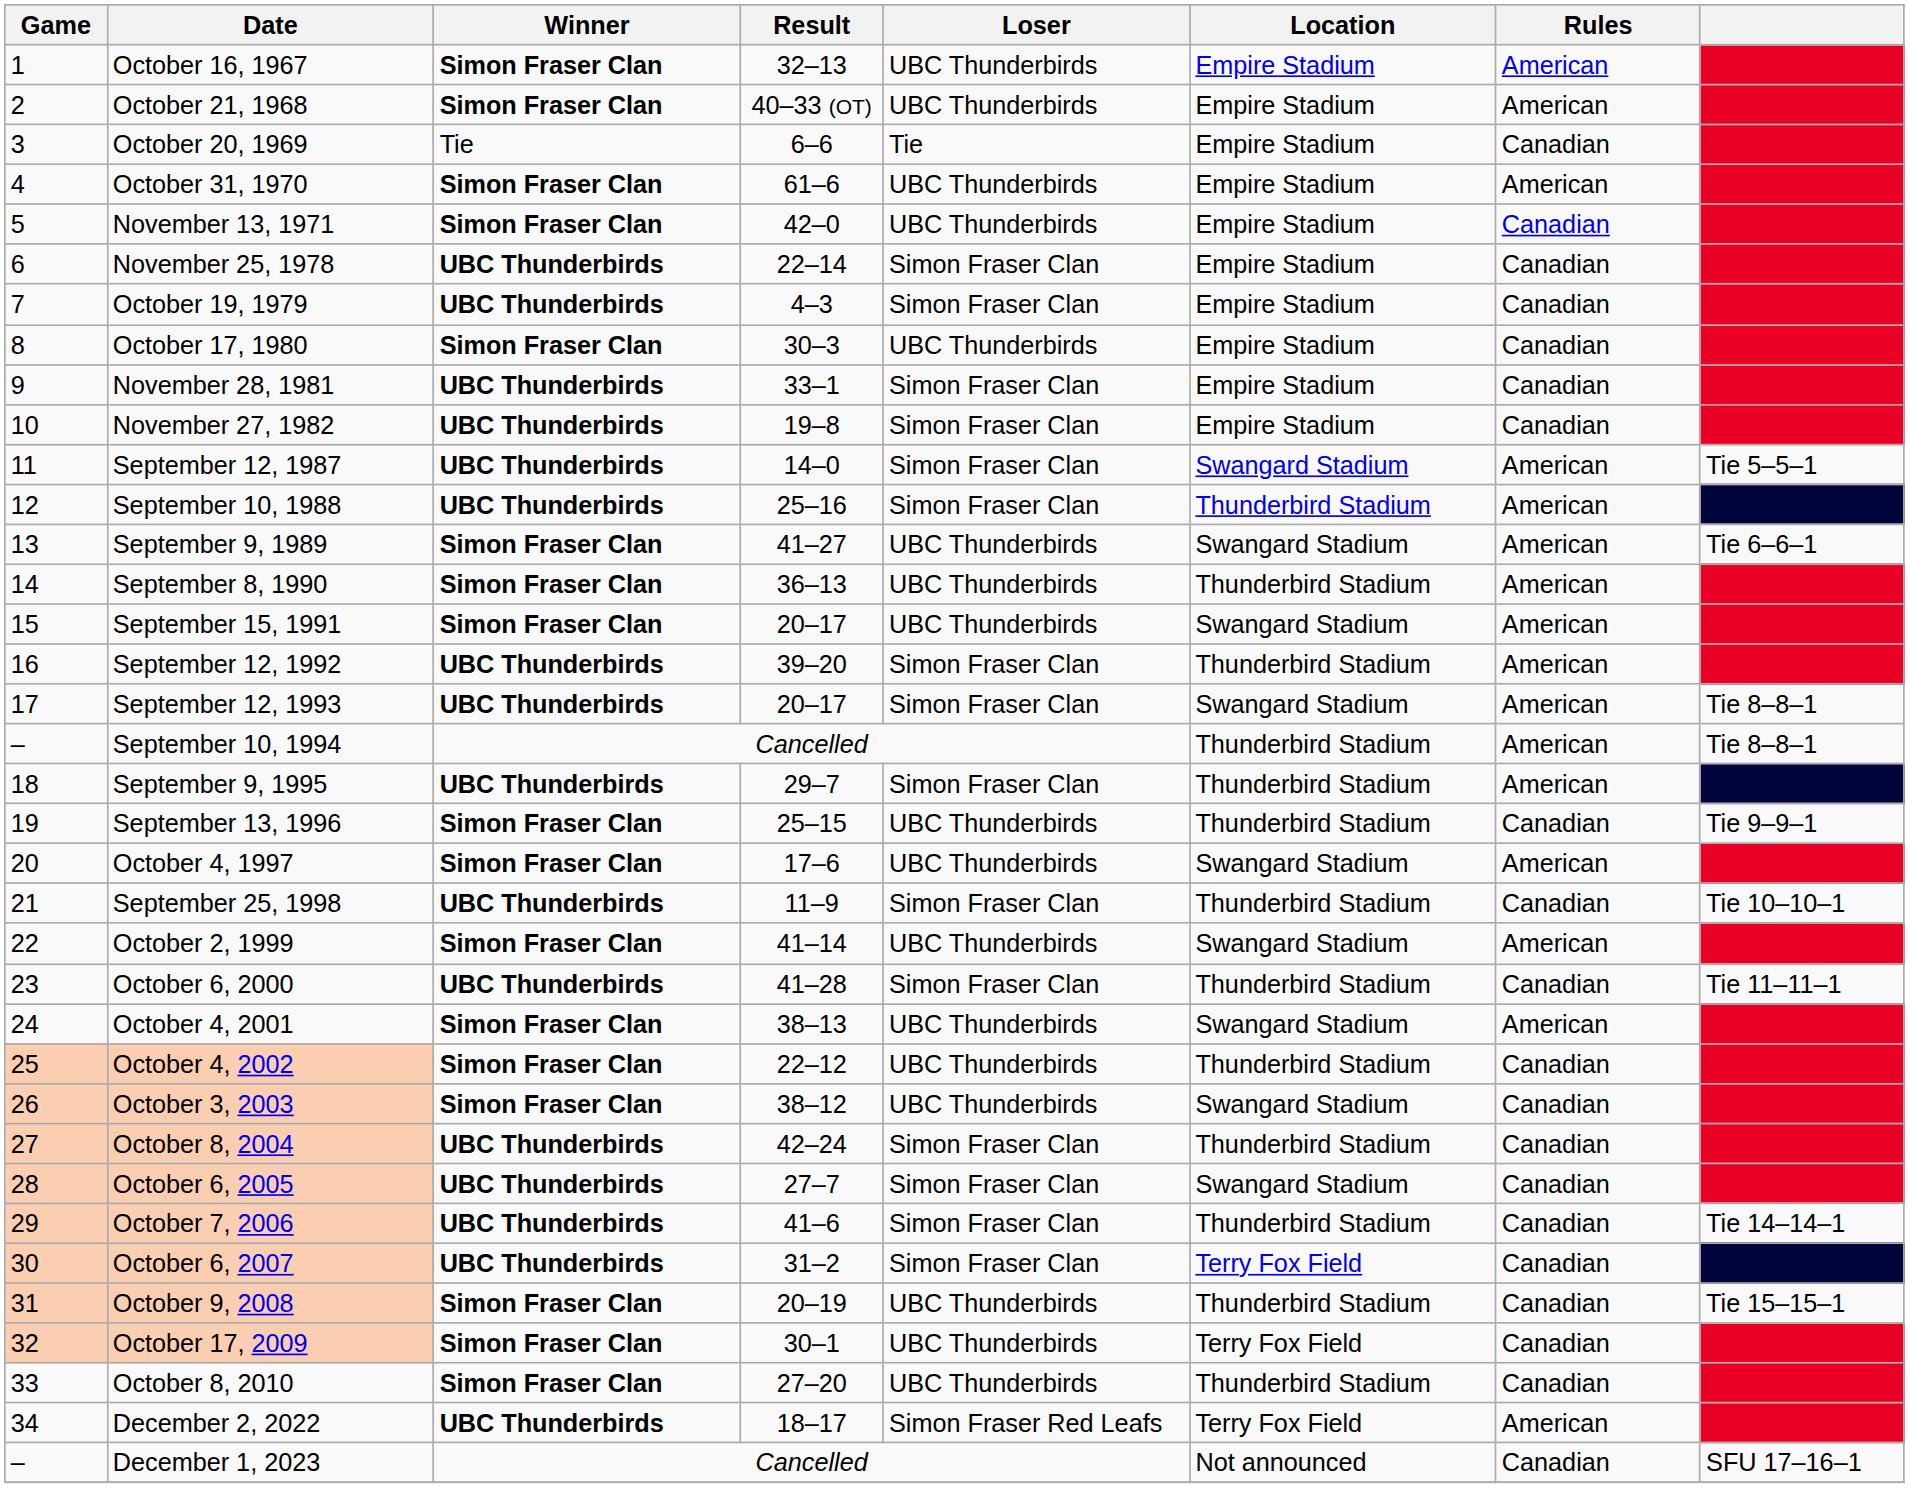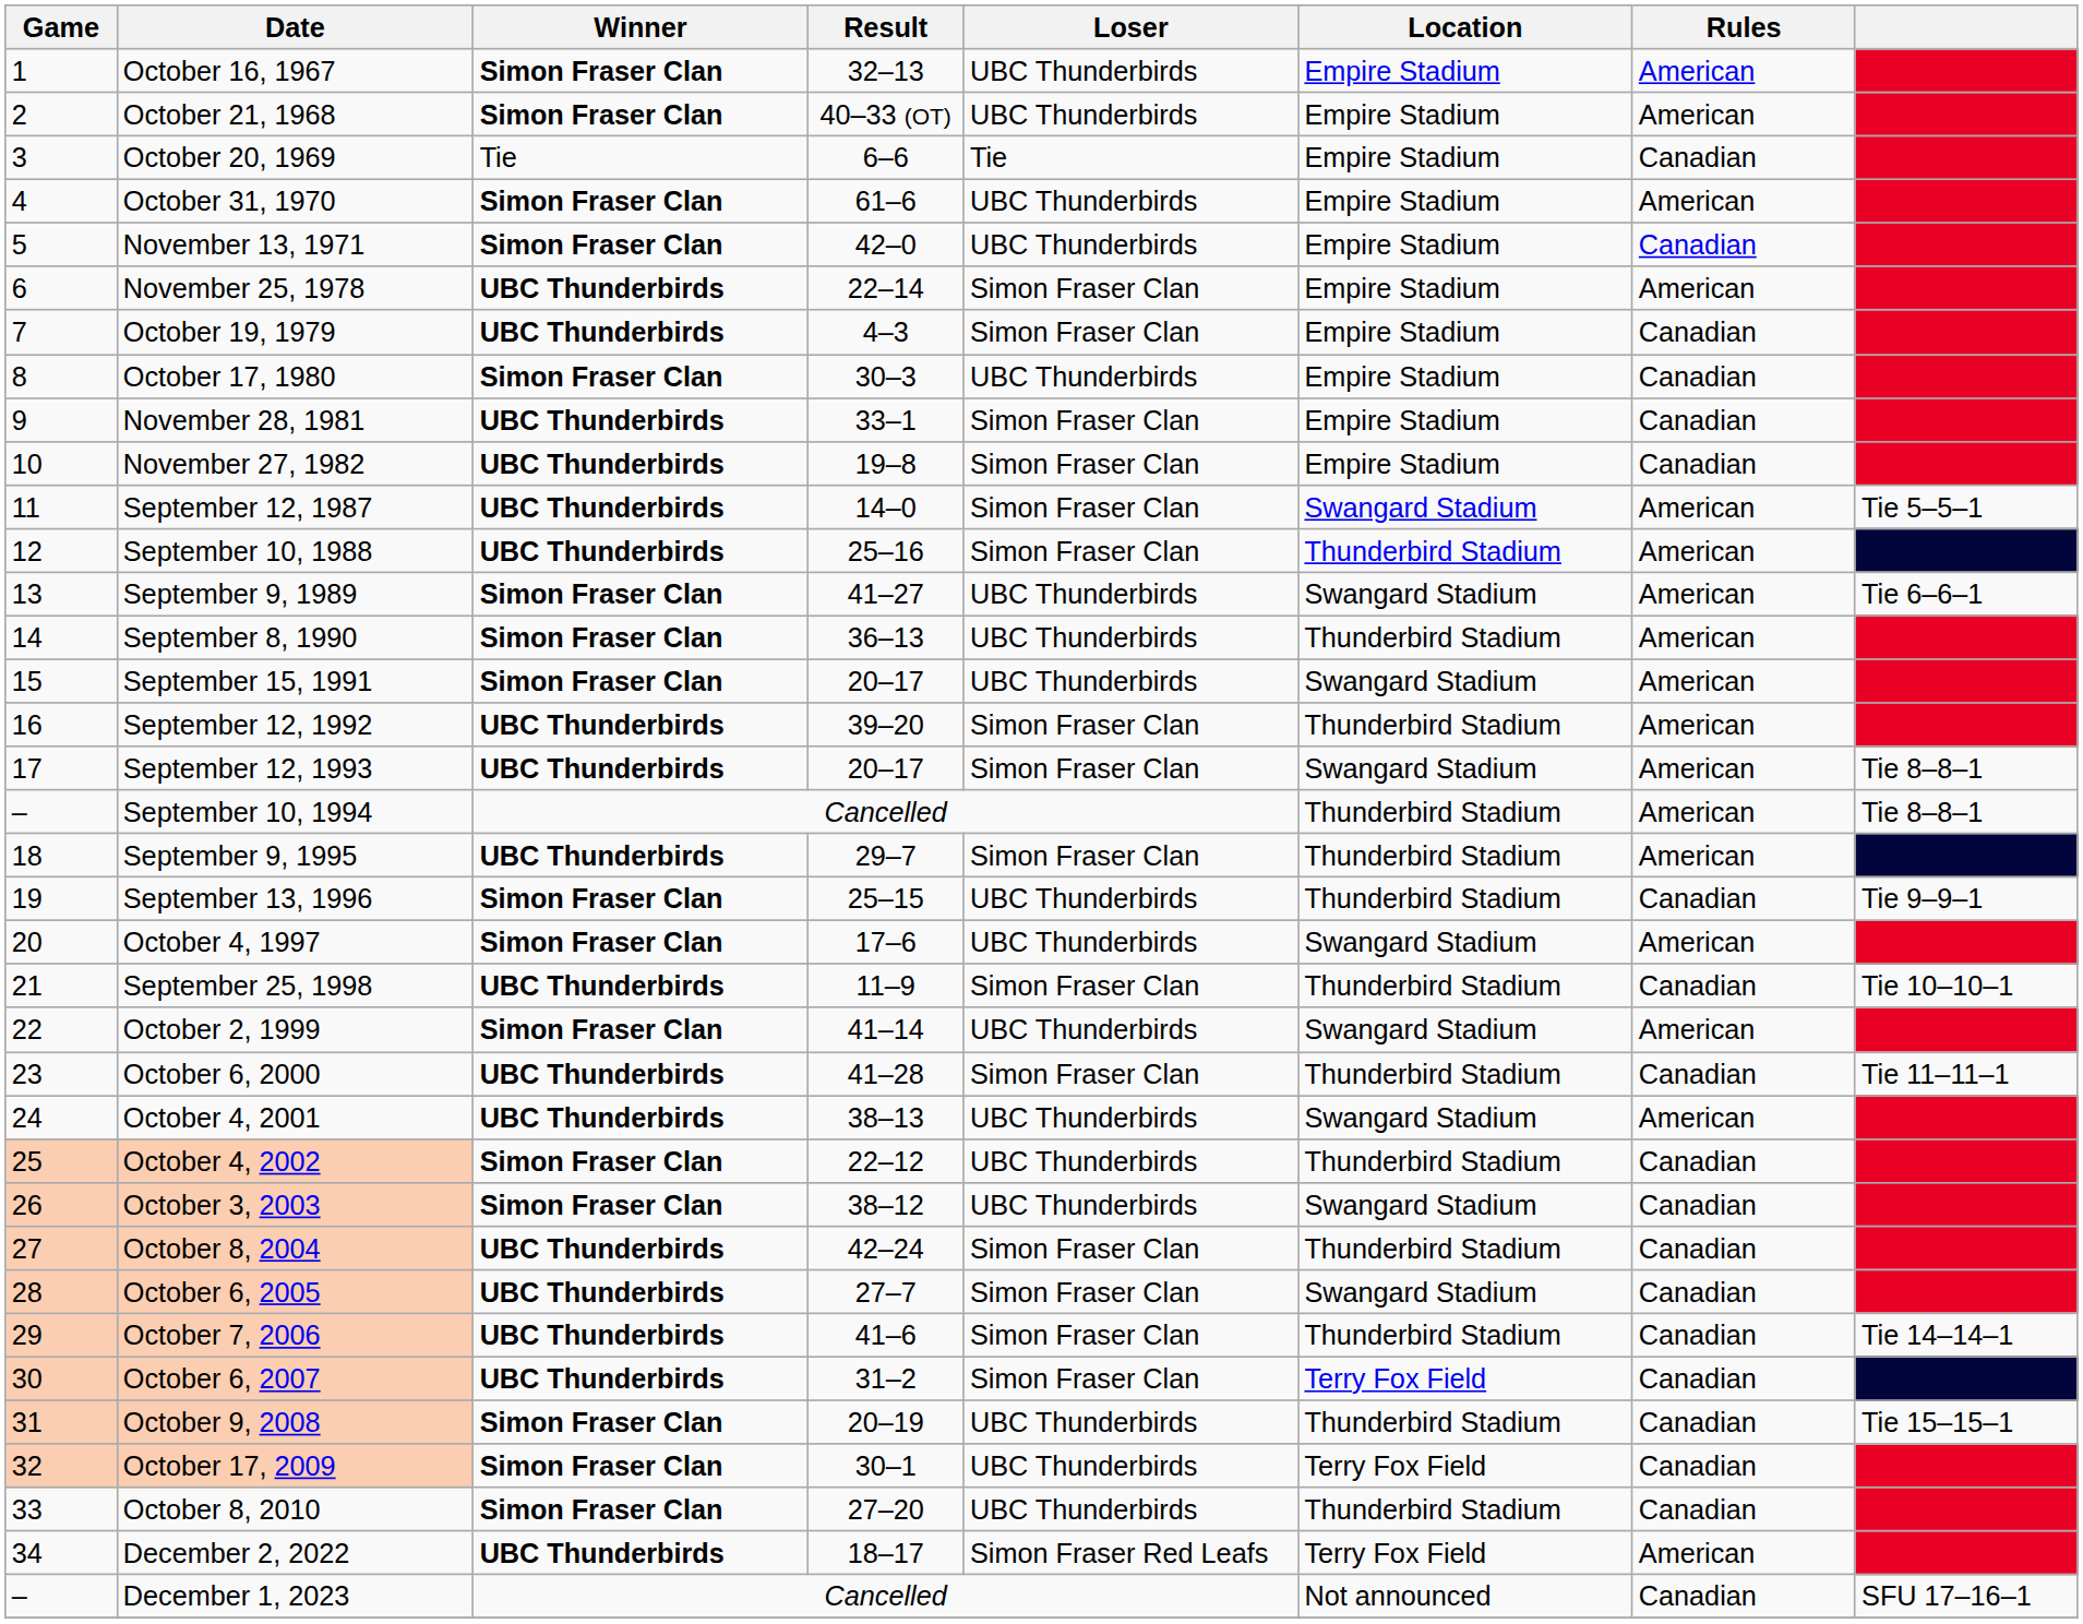 <table class="wikitable" style="font-size: 95%;">
 <tr>
 <th width="5%">Game</th>
 <th width="16%">Date</th>
 <th width="15%">Winner</th>
 <th width="7%">Result</th>
 <th width="15%">Loser</th>
 <th width="15%">Location</th>
 <th width="10%">Rules</th>
 <th width="10%"></th>
 </tr>
 <tr>
 <td>1</td>
 <td>October 16, 1967</td>
 <td><strong>Simon Fraser Clan</strong></td>
 <td align="center">32–13</td>
 <td>UBC Thunderbirds</td>
 <td><a href='#'>Empire Stadium</a></td>
 <td><a href='#'>American</a></td>
 <td style="background-color:#E90024"></td>
 </tr>
 <tr>
 <td>2</td>
 <td>October 21, 1968</td>
 <td><strong>Simon Fraser Clan</strong></td>
 <td align="center">40–33 <small>(OT)</small></td>
 <td>UBC Thunderbirds</td>
 <td>Empire Stadium</td>
 <td>American</td>
 <td style="background-color:#E90024"></td>
 </tr>
 <tr>
 <td>3</td>
 <td>October 20, 1969</td>
 <td>Tie</td>
 <td align="center">6–6</td>
 <td>Tie</td>
 <td>Empire Stadium</td>
 <td>Canadian</td>
 <td style="background-color:#E90024"></td>
 </tr>
 <tr>
 <td>4</td>
 <td>October 31, 1970</td>
 <td><strong>Simon Fraser Clan</strong></td>
 <td align="center">61–6</td>
 <td>UBC Thunderbirds</td>
 <td>Empire Stadium</td>
 <td>American</td>
 <td style="background-color:#E90024"></td>
 </tr>
 <tr>
 <td>5</td>
 <td>November 13, 1971</td>
 <td><strong>Simon Fraser Clan</strong></td>
 <td align="center">42–0</td>
 <td>UBC Thunderbirds</td>
 <td>Empire Stadium</td>
 <td><a href='#'>Canadian</a></td>
 <td style="background-color:#E90024"></td>
 </tr>
 <tr>
 <td>6</td>
 <td>November 25, 1978</td>
 <td><strong>UBC Thunderbirds</strong></td>
 <td align="center">22–14</td>
 <td>Simon Fraser Clan</td>
 <td>Empire Stadium</td>
-<td>Canadian</td>
+<td>American</td>
 <td style="background-color:#E90024"></td>
 </tr>
 <tr>
 <td>7</td>
 <td>October 19, 1979</td>
 <td><strong>UBC Thunderbirds</strong></td>
 <td align="center">4–3</td>
 <td>Simon Fraser Clan</td>
 <td>Empire Stadium</td>
 <td>Canadian</td>
 <td style="background-color:#E90024"></td>
 </tr>
 <tr>
 <td>8</td>
 <td>October 17, 1980</td>
 <td><strong>Simon Fraser Clan</strong></td>
 <td align="center">30–3</td>
 <td>UBC Thunderbirds</td>
 <td>Empire Stadium</td>
 <td>Canadian</td>
 <td style="background-color:#E90024"></td>
 </tr>
 <tr>
 <td>9</td>
 <td>November 28, 1981</td>
 <td><strong>UBC Thunderbirds</strong></td>
 <td align="center">33–1</td>
 <td>Simon Fraser Clan</td>
 <td>Empire Stadium</td>
 <td>Canadian</td>
 <td style="background-color:#E90024"></td>
 </tr>
 <tr>
 <td>10</td>
 <td>November 27, 1982</td>
 <td><strong>UBC Thunderbirds</strong></td>
 <td align="center">19–8</td>
 <td>Simon Fraser Clan</td>
 <td>Empire Stadium</td>
 <td>Canadian</td>
 <td style="background-color:#E90024"></td>
 </tr>
 <tr>
 <td>11</td>
 <td>September 12, 1987</td>
 <td><strong>UBC Thunderbirds</strong></td>
 <td align="center">14–0</td>
 <td>Simon Fraser Clan</td>
 <td><a href='#'>Swangard Stadium</a></td>
 <td>American</td>
 <td>Tie 5–5–1</td>
 </tr>
 <tr>
 <td>12</td>
 <td>September 10, 1988</td>
 <td><strong>UBC Thunderbirds</strong></td>
 <td align="center">25–16</td>
 <td>Simon Fraser Clan</td>
 <td><a href='#'>Thunderbird Stadium</a></td>
 <td>American</td>
 <td style="background-color:#02053C"></td>
 </tr>
 <tr>
 <td>13</td>
 <td>September 9, 1989</td>
 <td><strong>Simon Fraser Clan</strong></td>
 <td align="center">41–27</td>
 <td>UBC Thunderbirds</td>
 <td>Swangard Stadium</td>
 <td>American</td>
 <td>Tie 6–6–1</td>
 </tr>
 <tr>
 <td>14</td>
 <td>September 8, 1990</td>
 <td><strong>Simon Fraser Clan</strong></td>
 <td align="center">36–13</td>
 <td>UBC Thunderbirds</td>
 <td>Thunderbird Stadium</td>
 <td>American</td>
 <td style="background-color:#E90024"></td>
 </tr>
 <tr>
 <td>15</td>
 <td>September 15, 1991</td>
 <td><strong>Simon Fraser Clan</strong></td>
 <td align="center">20–17</td>
 <td>UBC Thunderbirds</td>
 <td>Swangard Stadium</td>
 <td>American</td>
 <td style="background-color:#E90024"></td>
 </tr>
 <tr>
 <td>16</td>
 <td>September 12, 1992</td>
 <td><strong>UBC Thunderbirds</strong></td>
 <td align="center">39–20</td>
 <td>Simon Fraser Clan</td>
 <td>Thunderbird Stadium</td>
 <td>American</td>
 <td style="background-color:#E90024"></td>
 </tr>
 <tr>
 <td>17</td>
 <td>September 12, 1993</td>
 <td><strong>UBC Thunderbirds</strong></td>
 <td align="center">20–17</td>
 <td>Simon Fraser Clan</td>
 <td>Swangard Stadium</td>
 <td>American</td>
 <td>Tie 8–8–1</td>
 </tr>
 <tr>
 <td>–</td>
 <td><span>September 10, 1994</span></td>
 <td colspan=3 align=center><span><em>Cancelled</em></span></td>
 <td><span>Thunderbird Stadium</span></td>
 <td><span>American</span></td>
 <td><span>Tie 8–8–1</span></td>
 </tr>
 <tr>
 <td>18</td>
 <td>September 9, 1995</td>
 <td><strong>UBC Thunderbirds</strong></td>
 <td align="center">29–7</td>
 <td>Simon Fraser Clan</td>
 <td>Thunderbird Stadium</td>
 <td>American</td>
 <td style="background-color:#02053C"></td>
 </tr>
 <tr>
 <td>19</td>
 <td>September 13, 1996</td>
 <td><strong>Simon Fraser Clan</strong></td>
 <td align="center">25–15</td>
 <td>UBC Thunderbirds</td>
 <td>Thunderbird Stadium</td>
 <td>Canadian</td>
 <td>Tie 9–9–1</td>
 </tr>
 <tr>
 <td>20</td>
 <td>October 4, 1997</td>
 <td><strong>Simon Fraser Clan</strong></td>
 <td align="center">17–6</td>
 <td>UBC Thunderbirds</td>
 <td>Swangard Stadium</td>
 <td>American</td>
 <td style="background-color:#E90024"></td>
 </tr>
 <tr>
 <td>21</td>
 <td>September 25, 1998</td>
 <td><strong>UBC Thunderbirds</strong></td>
 <td align="center">11–9</td>
 <td>Simon Fraser Clan</td>
 <td>Thunderbird Stadium</td>
 <td>Canadian</td>
 <td>Tie 10–10–1</td>
 </tr>
 <tr>
 <td>22</td>
 <td>October 2, 1999</td>
 <td><strong>Simon Fraser Clan</strong></td>
 <td align="center">41–14</td>
 <td>UBC Thunderbirds</td>
 <td>Swangard Stadium</td>
 <td>American</td>
 <td style="background-color:#E90024"></td>
 </tr>
 <tr>
 <td>23</td>
 <td>October 6, 2000</td>
 <td><strong>UBC Thunderbirds</strong></td>
 <td align="center">41–28</td>
 <td>Simon Fraser Clan</td>
 <td>Thunderbird Stadium</td>
 <td>Canadian</td>
 <td>Tie 11–11–1</td>
 </tr>
 <tr>
 <td>24</td>
 <td>October 4, 2001</td>
-<td><strong>Simon Fraser Clan</strong></td>
+<td><strong>UBC Thunderbirds</strong></td>
 <td align="center">38–13</td>
 <td>UBC Thunderbirds</td>
 <td>Swangard Stadium</td>
 <td>American</td>
 <td style="background-color:#E90024"></td>
 </tr>
 <tr>
 <td style="background-color:#FBCEB1">25</td>
 <td style="background-color:#FBCEB1">October 4, <a href='#'>2002</a> </td>
 <td><strong>Simon Fraser Clan</strong></td>
 <td align="center">22–12</td>
 <td>UBC Thunderbirds</td>
 <td>Thunderbird Stadium</td>
 <td>Canadian</td>
 <td style="background-color:#E90024"></td>
 </tr>
 <tr>
 <td style="background-color:#FBCEB1">26</td>
 <td style="background-color:#FBCEB1">October 3, <a href='#'>2003</a> </td>
 <td><strong>Simon Fraser Clan</strong></td>
 <td align="center">38–12</td>
 <td>UBC Thunderbirds</td>
 <td>Swangard Stadium</td>
 <td>Canadian</td>
 <td style="background-color:#E90024"></td>
 </tr>
 <tr>
 <td style="background-color:#FBCEB1">27</td>
 <td style="background-color:#FBCEB1">October 8, <a href='#'>2004</a> </td>
 <td><strong>UBC Thunderbirds</strong></td>
 <td align="center">42–24</td>
 <td>Simon Fraser Clan</td>
 <td>Thunderbird Stadium</td>
 <td>Canadian</td>
 <td style="background-color:#E90024"></td>
 </tr>
 <tr>
 <td style="background-color:#FBCEB1">28</td>
 <td style="background-color:#FBCEB1">October 6, <a href='#'>2005</a> </td>
 <td><strong>UBC Thunderbirds</strong></td>
 <td align="center">27–7</td>
 <td>Simon Fraser Clan</td>
 <td>Swangard Stadium</td>
 <td>Canadian</td>
 <td style="background-color:#E90024"></td>
 </tr>
 <tr>
 <td style="background-color:#FBCEB1">29</td>
 <td style="background-color:#FBCEB1">October 7, <a href='#'>2006</a> </td>
 <td><strong>UBC Thunderbirds</strong></td>
 <td align="center">41–6</td>
 <td>Simon Fraser Clan</td>
 <td>Thunderbird Stadium</td>
 <td>Canadian</td>
 <td>Tie 14–14–1</td>
 </tr>
 <tr>
 <td style="background-color:#FBCEB1">30</td>
 <td style="background-color:#FBCEB1">October 6, <a href='#'>2007</a> </td>
 <td><strong>UBC Thunderbirds</strong></td>
 <td align="center">31–2</td>
 <td>Simon Fraser Clan</td>
 <td><a href='#'>Terry Fox Field</a></td>
 <td>Canadian</td>
 <td style="background-color:#02053C"></td>
 </tr>
 <tr>
 <td style="background-color:#FBCEB1">31</td>
 <td style="background-color:#FBCEB1">October 9, <a href='#'>2008</a> </td>
 <td><strong>Simon Fraser Clan</strong></td>
 <td align="center">20–19</td>
 <td>UBC Thunderbirds</td>
 <td>Thunderbird Stadium</td>
 <td>Canadian</td>
 <td>Tie 15–15–1</td>
 </tr>
 <tr>
 <td style="background-color:#FBCEB1">32</td>
 <td style="background-color:#FBCEB1">October 17, <a href='#'>2009</a> </td>
 <td><strong>Simon Fraser Clan</strong></td>
 <td align="center">30–1</td>
 <td>UBC Thunderbirds</td>
 <td>Terry Fox Field</td>
 <td>Canadian</td>
 <td style="background-color:#E90024"></td>
 </tr>
 <tr>
 <td>33</td>
 <td>October 8, 2010</td>
 <td><strong>Simon Fraser Clan</strong></td>
 <td align="center">27–20</td>
 <td>UBC Thunderbirds</td>
 <td>Thunderbird Stadium</td>
 <td>Canadian</td>
 <td style="background-color:#E90024"></td>
 </tr>
 <tr>
 <td>34</td>
 <td>December 2, 2022</td>
 <td><strong>UBC Thunderbirds</strong></td>
 <td align="center">18–17</td>
 <td>Simon Fraser Red Leafs</td>
 <td>Terry Fox Field</td>
 <td>American</td>
 <td style="background-color:#E90024"></td>
 </tr>
 <tr>
 <td>–</td>
 <td><span>December 1, 2023</span></td>
 <td colspan=3 align=center><span><em>Cancelled</em></span></td>
 <td><span>Not announced</span></td>
 <td><span>Canadian</span></td>
 <td><span>SFU 17–16–1</span></td>
 </tr>
 <tr>
 </tr>
 </table>
